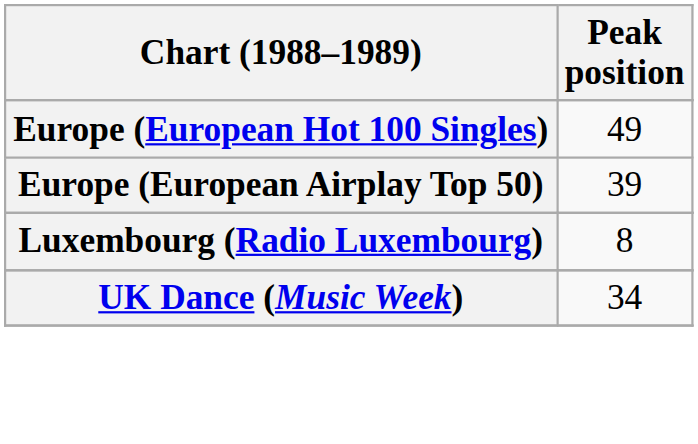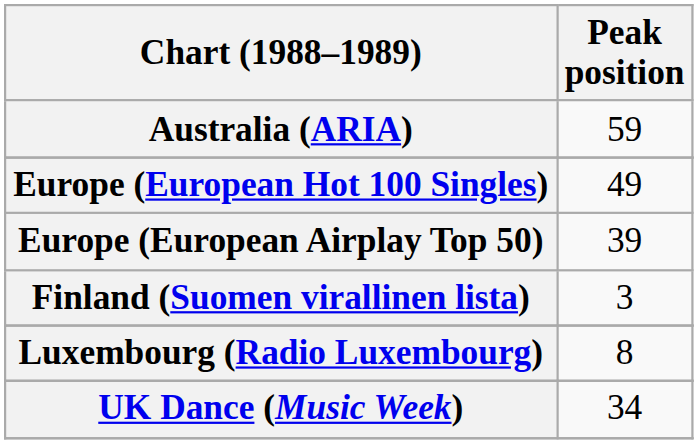 <table class="wikitable sortable plainrowheaders" style="text-align:center">
 <tr>
 <th scope="col">Chart (1988–1989)</th>
 <th scope="col">Peak<br>position</th>
+</tr>
+<tr>
+<th scope="row">Australia (<a href='#'>ARIA</a>)</th>
+<td>59</td>
 </tr>
 <tr>
 </tr>
 <tr>
 <th scope="row">Europe (<a href='#'>European Hot 100 Singles</a>)</th>
 <td>49</td>
 </tr>
 <tr>
 <th scope="row">Europe (European Airplay Top 50)</th>
 <td style="text-align:center;">39</td>
+</tr>
+<tr>
+<th scope="row">Finland (<a href='#'>Suomen virallinen lista</a>)</th>
+<td>3</td>
 </tr>
 <tr>
 </tr>
 <tr>
 <th scope="row">Luxembourg (<a href='#'>Radio Luxembourg</a>)</th>
 <td align="center">8</td>
 </tr>
 <tr>
 </tr>
 <tr>
 </tr>
 <tr>
 </tr>
 <tr>
 <th scope="row"><a href='#'>UK Dance</a> (<em><a href='#'>Music Week</a></em>)</th>
 <td align="center">34</td>
 </tr>
 <tr>
 </tr>
 </table>
